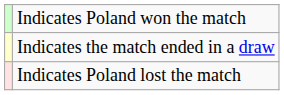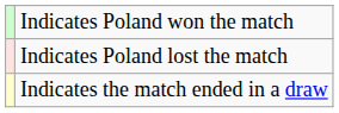 <table class="wikitable plainrowheaders">
 <tr>
 <th scope="row" style="text-align:center; background:#CCFFCC"></th>
 <td>Indicates Poland won the match</td>
 </tr>
 <tr>
+<th scope="row" style="text-align:center; background:#FFE3E3"></th>
+<td>Indicates Poland lost the match</td>
+</tr>
+<tr>
 <th scope="row" style="text-align:center; background:#FFFFCC"></th>
 <td>Indicates the match ended in a <a href='#'>draw</a></td>
 </tr>
-<tr>
-<th scope="row" style="text-align:center; background:#FFE3E3"></th>
-<td>Indicates Poland lost the match</td>
-</tr>
 </table>
